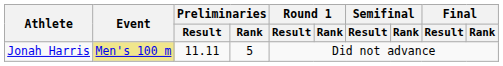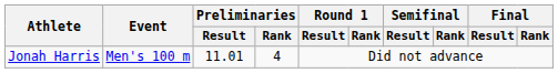 <table class="wikitable" style="font-size:90%">
 <tr>
 <th rowspan="2">Athlete</th>
 <th rowspan="2">Event</th>
 <th colspan="2">Preliminaries</th>
 <th colspan="2">Round 1</th>
 <th colspan="2">Semifinal</th>
 <th colspan="2">Final</th>
 </tr>
 <tr style="font-size:95%">
 <th>Result</th>
 <th>Rank</th>
 <th>Result</th>
 <th>Rank</th>
 <th>Result</th>
 <th>Rank</th>
 <th>Result</th>
 <th>Rank</th>
 </tr>
 <tr align=center>
 <td align=left><a href='#'>Jonah Harris</a></td>
-<td align=left style="background: khaki;"><a href='#'>Men's 100 m</a></td>
-<td>11.11 <strong></strong></td>
-<td>5</td>
+<td align=left><a href='#'>Men's 100 m</a></td>
+<td>11.01 <strong></strong></td>
+<td>4</td>
 <td colspan="6">Did not advance</td>
 </tr>
 </table>
